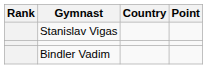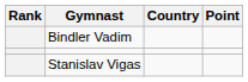 <table class="wikitable sortable">
 <tr>
 <th>Rank</th>
 <th>Gymnast</th>
 <th>Country</th>
 <th>Point</th>
 </tr>
 <tr>
 <th></th>
-<td>Stanislav Vigas</td>
+<td>Bindler Vadim</td>
 <td></td>
 <td></td>
 </tr>
 <tr>
 <th></th>
 <td></td>
 <td></td>
 <td></td>
 </tr>
 <tr>
 <th></th>
-<td>Bindler Vadim</td>
+<td>Stanislav Vigas</td>
 <td></td>
 <td></td>
 </tr>
 </table>
